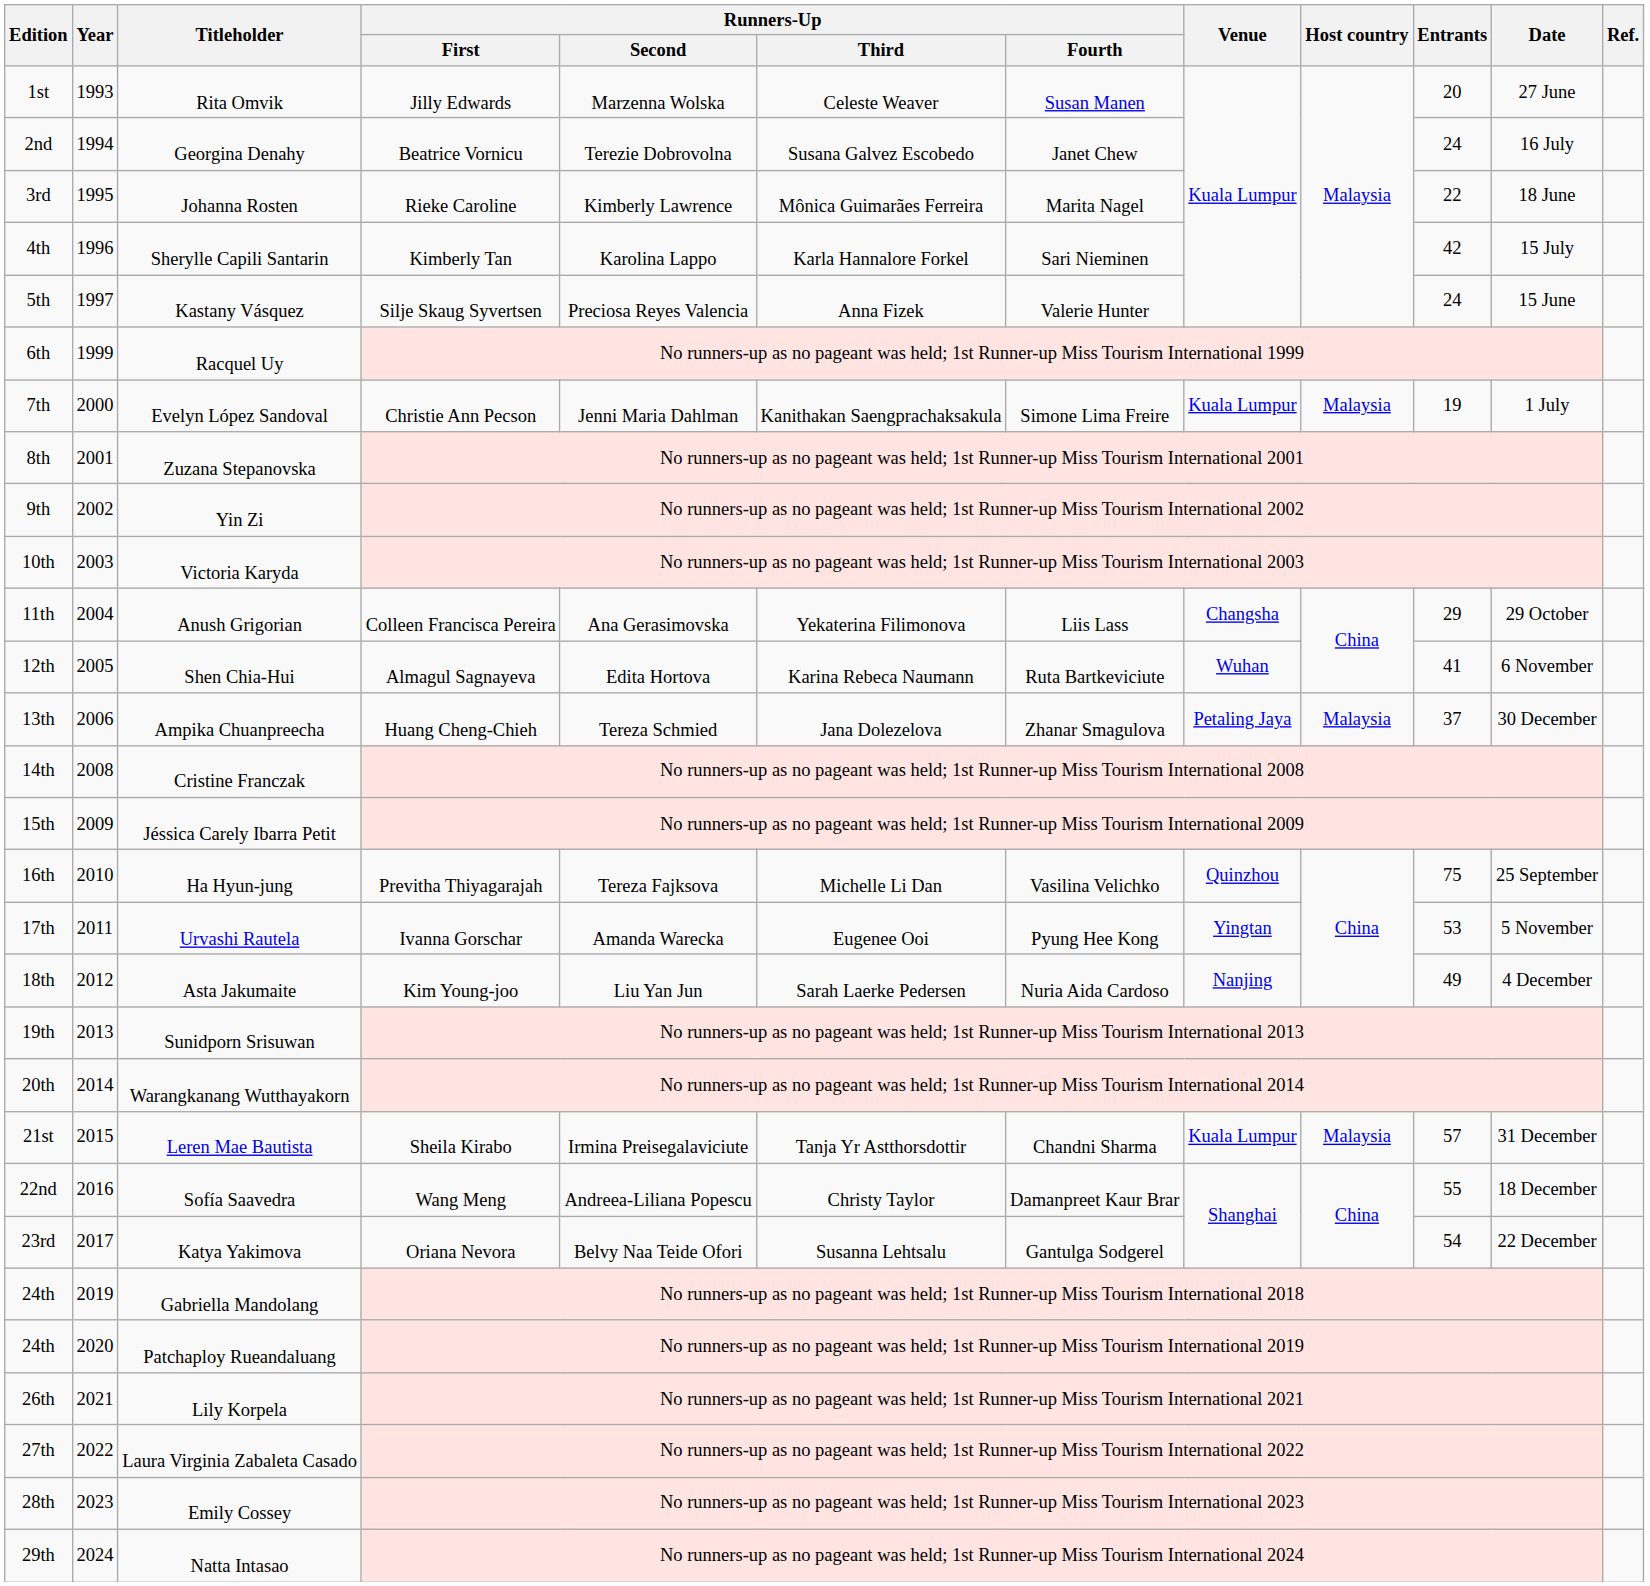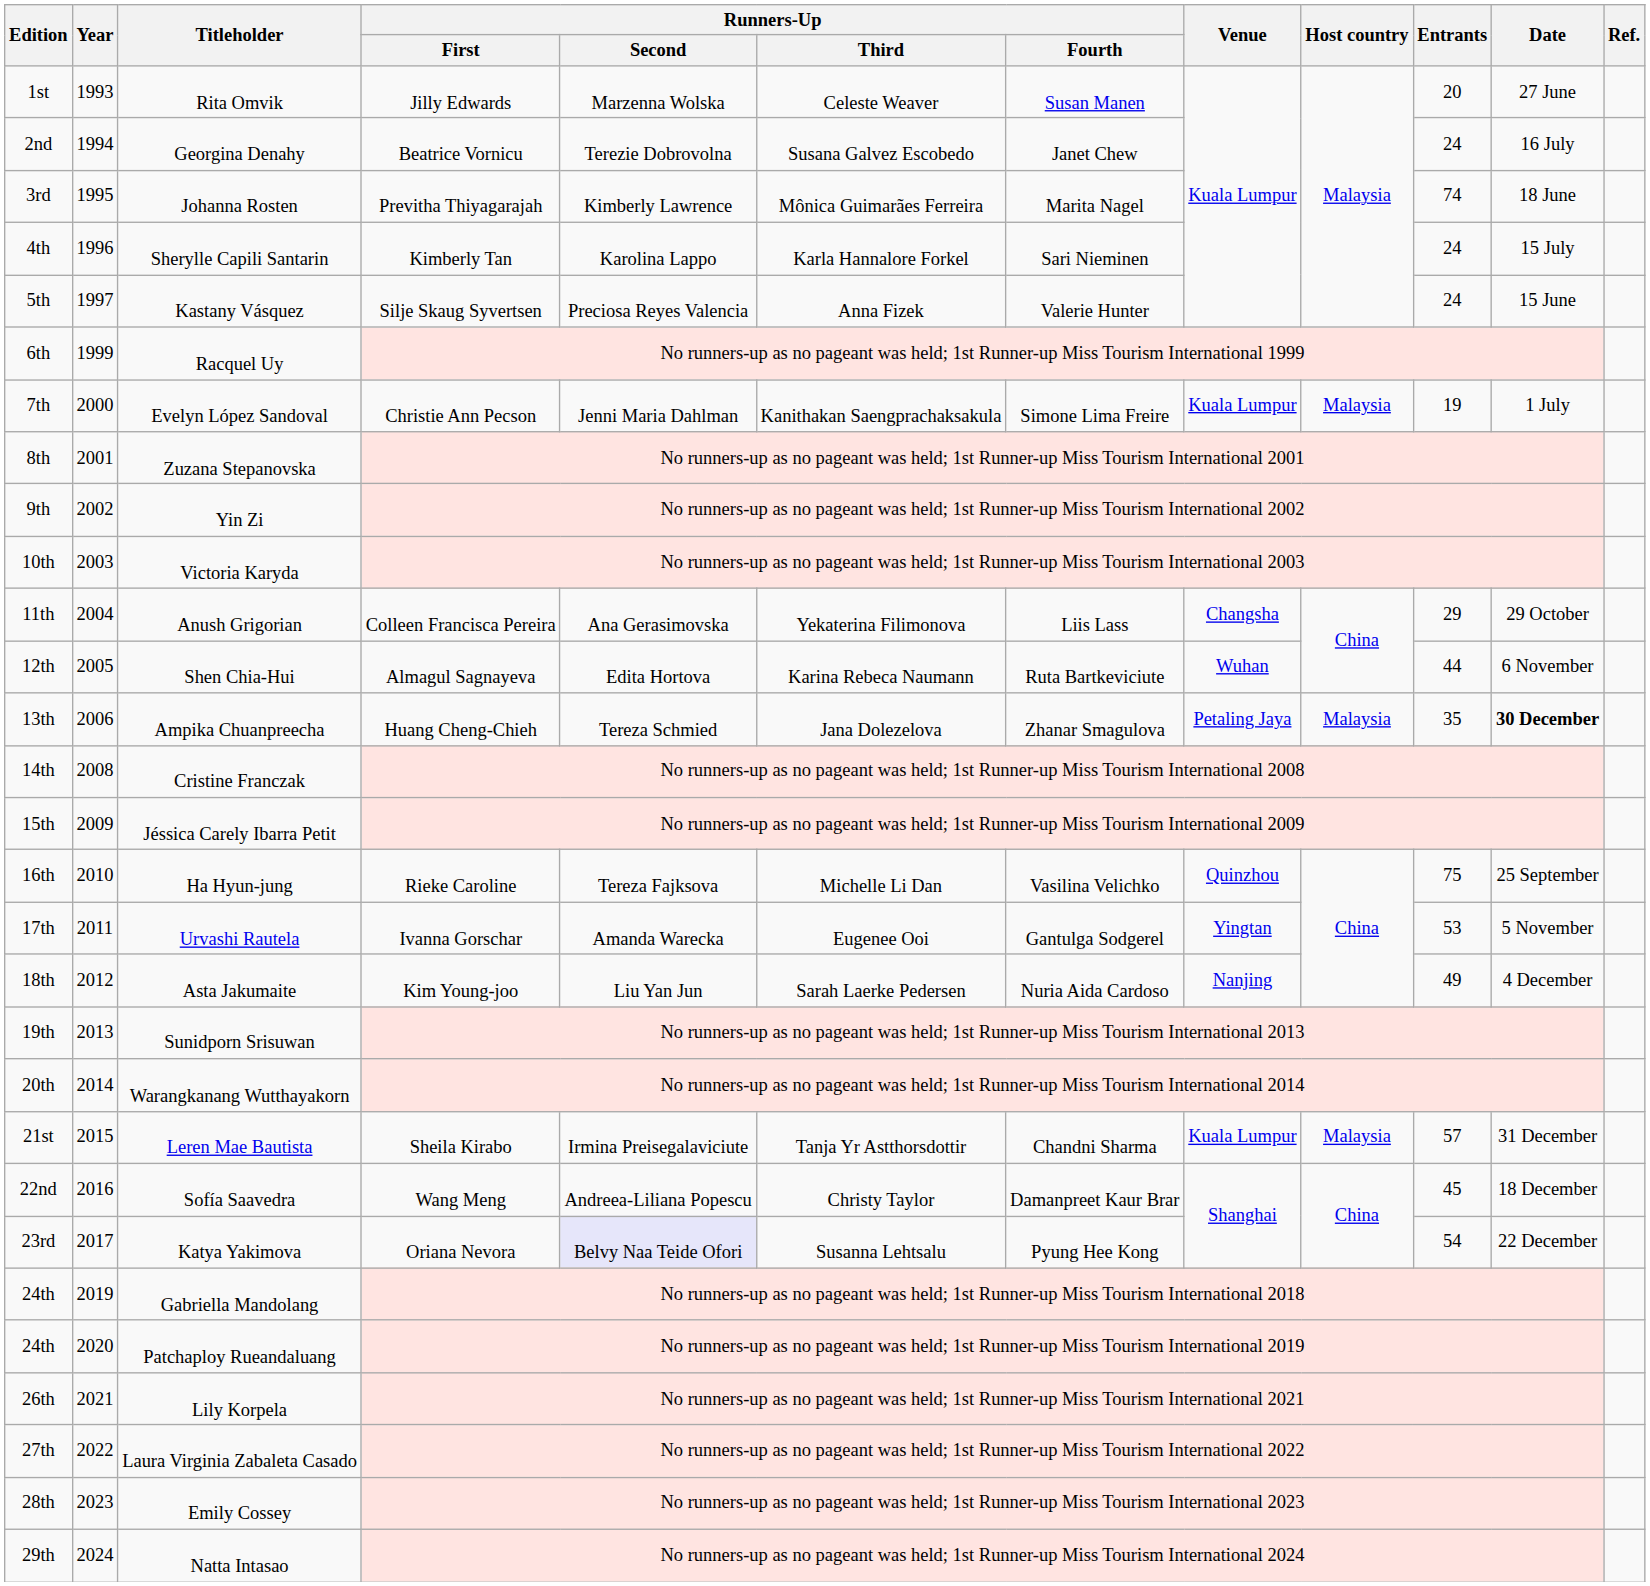 <table class="wikitable sortable" style="font-size: 85%; text-align:center">
 <tr>
 <th rowspan="2">Edition</th>
 <th rowspan="2">Year</th>
 <th rowspan="2">Titleholder</th>
 <th colspan="4">Runners-Up</th>
 <th rowspan="2">Venue</th>
 <th rowspan="2">Host country</th>
 <th rowspan="2">Entrants</th>
 <th rowspan="2">Date</th>
 <th rowspan="2">Ref.</th>
 </tr>
 <tr>
 <th>First</th>
 <th>Second</th>
 <th>Third</th>
 <th>Fourth</th>
 </tr>
 <tr>
 <td>1st</td>
 <td>1993</td>
 <td><strong><br></strong>Rita Omvik</td>
 <td><br>Jilly Edwards</td>
 <td><br>Marzenna Wolska</td>
 <td><br>Celeste Weaver</td>
 <td><br><a href='#'>Susan Manen</a></td>
 <td rowspan="5"><a href='#'>Kuala Lumpur</a></td>
 <td rowspan="5"><a href='#'>Malaysia</a></td>
 <td>20</td>
 <td>27 June</td>
 <td></td>
 </tr>
 <tr>
 <td>2nd</td>
 <td>1994</td>
 <td><strong></strong><br>Georgina Denahy</td>
 <td><br>Beatrice Vornicu</td>
 <td><br>Terezie Dobrovolna</td>
 <td><br>Susana Galvez Escobedo</td>
 <td><br>Janet Chew</td>
 <td>24</td>
 <td>16 July</td>
 <td></td>
 </tr>
 <tr>
 <td>3rd</td>
 <td>1995</td>
 <td><strong></strong><br>Johanna Rosten</td>
-<td><br>Rieke Caroline</td>
+<td><br>Previtha Thiyagarajah</td>
 <td><br>Kimberly Lawrence</td>
 <td><br>Mônica Guimarães Ferreira</td>
 <td><br>Marita Nagel</td>
-<td>22</td>
+<td>74</td>
 <td>18 June</td>
 <td></td>
 </tr>
 <tr>
 <td>4th</td>
 <td>1996</td>
 <td><strong></strong><br>Sherylle Capili Santarin</td>
 <td><br>Kimberly Tan</td>
 <td><br>Karolina Lappo</td>
 <td><br>Karla Hannalore Forkel</td>
 <td><br>Sari Nieminen</td>
-<td>42</td>
+<td>24</td>
 <td>15 July</td>
 <td></td>
 </tr>
 <tr>
 <td>5th</td>
 <td>1997</td>
 <td><strong></strong><br>Kastany Vásquez</td>
 <td><br>Silje Skaug Syvertsen</td>
 <td><br>Preciosa Reyes Valencia</td>
 <td><br>Anna Fizek</td>
 <td><br>Valerie Hunter</td>
 <td>24</td>
 <td>15 June</td>
 <td></td>
 </tr>
 <tr>
 <td>6th</td>
 <td>1999</td>
 <td><strong></strong><br>Racquel Uy</td>
 <td colspan="8" bgcolor="#FFE4E1">No runners-up as no pageant was held; 1st Runner-up Miss Tourism International 1999</td>
 <td></td>
 </tr>
 <tr>
 <td>7th</td>
 <td>2000</td>
 <td><strong></strong><br>Evelyn López Sandoval</td>
 <td><br>Christie Ann Pecson</td>
 <td><br>Jenni Maria Dahlman</td>
 <td><br>Kanithakan Saengprachaksakula</td>
 <td><br>Simone Lima Freire</td>
 <td><a href='#'>Kuala Lumpur</a></td>
 <td><a href='#'>Malaysia</a></td>
 <td>19</td>
 <td>1 July</td>
 <td></td>
 </tr>
 <tr>
 <td>8th</td>
 <td>2001</td>
 <td><strong></strong><br>Zuzana Stepanovska</td>
 <td colspan="8" bgcolor="#FFE4E1">No runners-up as no pageant was held; 1st Runner-up Miss Tourism International 2001</td>
 <td></td>
 </tr>
 <tr>
 <td>9th</td>
 <td>2002</td>
 <td><strong></strong><br>Yin Zi</td>
 <td colspan="8" bgcolor="#FFE4E1">No runners-up as no pageant was held; 1st Runner-up Miss Tourism International 2002</td>
 <td></td>
 </tr>
 <tr>
 <td>10th</td>
 <td>2003</td>
 <td><strong></strong><br>Victoria Karyda</td>
 <td colspan="8" bgcolor="#FFE4E1">No runners-up as no pageant was held; 1st Runner-up Miss Tourism International 2003</td>
 <td></td>
 </tr>
 <tr>
 <td>11th</td>
 <td>2004</td>
 <td><strong></strong><br>Anush Grigorian</td>
 <td><br>Colleen Francisca Pereira</td>
 <td><br>Ana Gerasimovska</td>
 <td><br>Yekaterina Filimonova</td>
 <td><br>Liis Lass</td>
 <td><a href='#'>Changsha</a></td>
 <td rowspan="2"><a href='#'>China</a></td>
 <td>29</td>
 <td>29 October</td>
 <td></td>
 </tr>
 <tr>
 <td>12th</td>
 <td>2005</td>
 <td><strong></strong><br>Shen Chia-Hui</td>
 <td><br>Almagul Sagnayeva</td>
 <td><br>Edita Hortova</td>
 <td><br>Karina Rebeca Naumann</td>
 <td><br>Ruta Bartkeviciute</td>
 <td><a href='#'>Wuhan</a></td>
-<td>41</td>
+<td>44</td>
 <td>6 November</td>
 <td></td>
 </tr>
 <tr>
 <td>13th</td>
 <td>2006</td>
 <td><strong></strong><br>Ampika Chuanpreecha</td>
 <td><strong></strong><br>Huang Cheng-Chieh</td>
 <td><br>Tereza Schmied</td>
 <td><br>Jana Dolezelova</td>
 <td><br>Zhanar Smagulova</td>
 <td><a href='#'>Petaling Jaya</a></td>
 <td><a href='#'>Malaysia</a></td>
-<td>37</td>
-<td>30 December</td>
+<td>35</td>
+<td><strong>30 December</strong></td>
 <td></td>
 </tr>
 <tr>
 <td>14th</td>
 <td>2008</td>
 <td><strong></strong><br>Cristine Franczak</td>
 <td colspan="8" bgcolor="#FFE4E1">No runners-up as no pageant was held; 1st Runner-up Miss Tourism International 2008</td>
 <td></td>
 </tr>
 <tr>
 <td>15th</td>
 <td>2009</td>
 <td><strong></strong><br>Jéssica Carely Ibarra Petit</td>
 <td colspan="8" bgcolor="#FFE4E1">No runners-up as no pageant was held; 1st Runner-up Miss Tourism International 2009</td>
 <td></td>
 </tr>
 <tr>
 <td>16th</td>
 <td>2010</td>
 <td><strong></strong><br>Ha Hyun-jung</td>
-<td><br>Previtha Thiyagarajah</td>
+<td><br>Rieke Caroline</td>
 <td><br>Tereza Fajksova</td>
 <td><br>Michelle Li Dan</td>
 <td><br>Vasilina Velichko</td>
 <td><a href='#'>Quinzhou</a></td>
 <td rowspan="3"><a href='#'>China</a></td>
 <td>75</td>
 <td>25 September</td>
 <td></td>
 </tr>
 <tr>
 <td>17th</td>
 <td>2011</td>
 <td><strong></strong><br><a href='#'>Urvashi Rautela</a></td>
 <td><br>Ivanna Gorschar</td>
 <td><br>Amanda Warecka</td>
 <td><br>Eugenee Ooi</td>
-<td><br>Pyung Hee Kong</td>
+<td><br>Gantulga Sodgerel</td>
 <td><a href='#'>Yingtan</a></td>
 <td>53</td>
 <td>5 November</td>
 <td></td>
 </tr>
 <tr>
 <td>18th</td>
 <td>2012</td>
 <td><strong></strong><br>Asta Jakumaite</td>
 <td><br>Kim Young-joo</td>
 <td><br>Liu Yan Jun</td>
 <td><br>Sarah Laerke Pedersen</td>
 <td><br>Nuria Aida Cardoso</td>
 <td><a href='#'>Nanjing</a></td>
 <td>49</td>
 <td>4 December</td>
 <td></td>
 </tr>
 <tr>
 <td>19th</td>
 <td>2013</td>
 <td><strong></strong><br>Sunidporn Srisuwan</td>
 <td colspan="8" bgcolor="#FFE4E1">No runners-up as no pageant was held; 1st Runner-up Miss Tourism International 2013</td>
 <td></td>
 </tr>
 <tr>
 <td>20th</td>
 <td>2014</td>
 <td><strong></strong><br>Warangkanang Wutthayakorn</td>
 <td colspan="8" bgcolor="#FFE4E1">No runners-up as no pageant was held; 1st Runner-up Miss Tourism International 2014</td>
 <td></td>
 </tr>
 <tr>
 <td>21st</td>
 <td>2015</td>
 <td><strong></strong><br><a href='#'>Leren Mae Bautista</a></td>
 <td><br>Sheila Kirabo</td>
 <td><br>Irmina Preisegalaviciute</td>
 <td><br>Tanja Yr Astthorsdottir</td>
 <td><br>Chandni Sharma</td>
 <td><a href='#'>Kuala Lumpur</a></td>
 <td><a href='#'>Malaysia</a></td>
 <td>57</td>
 <td>31 December</td>
 <td></td>
 </tr>
 <tr>
 <td>22nd</td>
 <td>2016</td>
 <td><strong></strong><br>Sofía Saavedra</td>
 <td><br>Wang Meng</td>
 <td><br>Andreea-Liliana Popescu</td>
 <td><br>Christy Taylor</td>
 <td><br>Damanpreet Kaur Brar</td>
 <td rowspan="2"><a href='#'>Shanghai</a></td>
 <td rowspan="2"><a href='#'>China</a></td>
-<td>55</td>
+<td>45</td>
 <td>18 December</td>
 <td></td>
 </tr>
 <tr>
 <td>23rd</td>
 <td>2017</td>
 <td><br>Katya Yakimova</td>
 <td><br>Oriana Nevora</td>
-<td><br>Belvy Naa Teide Ofori</td>
+<td style="background: lavender;"><br>Belvy Naa Teide Ofori</td>
 <td><br>Susanna Lehtsalu</td>
-<td><br>Gantulga Sodgerel</td>
+<td><br>Pyung Hee Kong</td>
 <td>54</td>
 <td>22 December</td>
 <td></td>
 </tr>
 <tr>
 <td>24th</td>
 <td>2019</td>
 <td><strong></strong><br>Gabriella Mandolang</td>
 <td colspan="8" bgcolor="#FFE4E1">No runners-up as no pageant was held; 1st Runner-up Miss Tourism International 2018</td>
 <td></td>
 </tr>
 <tr>
 <td>24th</td>
 <td>2020</td>
 <td><strong></strong><br>Patchaploy Rueandaluang</td>
 <td colspan="8" bgcolor="#FFE4E1">No runners-up as no pageant was held; 1st Runner-up Miss Tourism International 2019</td>
 <td></td>
 </tr>
 <tr>
 <td>26th</td>
 <td>2021</td>
 <td><strong></strong><br>Lily Korpela</td>
 <td colspan="8" bgcolor="#FFE4E1">No runners-up as no pageant was held; 1st Runner-up Miss Tourism International 2021</td>
 <td></td>
 </tr>
 <tr>
 <td>27th</td>
 <td>2022</td>
 <td><br>Laura Virginia Zabaleta Casado</td>
 <td colspan="8" bgcolor="#FFE4E1">No runners-up as no pageant was held; 1st Runner-up Miss Tourism International 2022</td>
 <td></td>
 </tr>
 <tr>
 <td>28th</td>
 <td>2023</td>
 <td><br>Emily Cossey</td>
 <td colspan="8" bgcolor="#FFE4E1">No runners-up as no pageant was held; 1st Runner-up Miss Tourism International 2023</td>
 <td></td>
 </tr>
 <tr>
 <td>29th</td>
 <td>2024</td>
 <td><br>Natta Intasao</td>
 <td colspan="8" bgcolor="#FFE4E1">No runners-up as no pageant was held; 1st Runner-up Miss Tourism International 2024</td>
 <td></td>
 </tr>
 </table>
